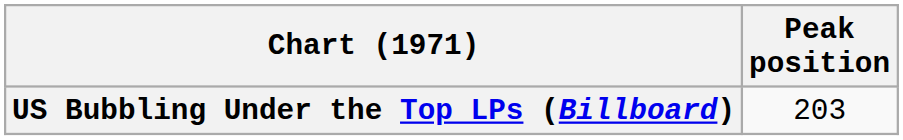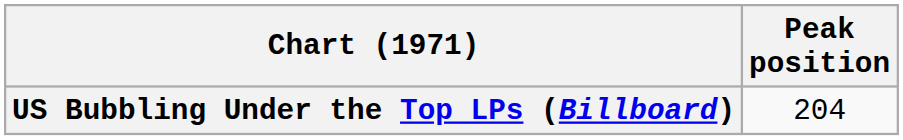 <table class="wikitable sortable plainrowheaders" style="text-align:center">
 <tr>
 <th>Chart (1971)</th>
 <th>Peak<br>position</th>
 </tr>
 <tr>
 <th scope="row">US Bubbling Under the <a href='#'>Top LPs</a> (<em><a href='#'>Billboard</a></em>)</th>
-<td>203</td>
+<td>204</td>
 </tr>
 </table>
